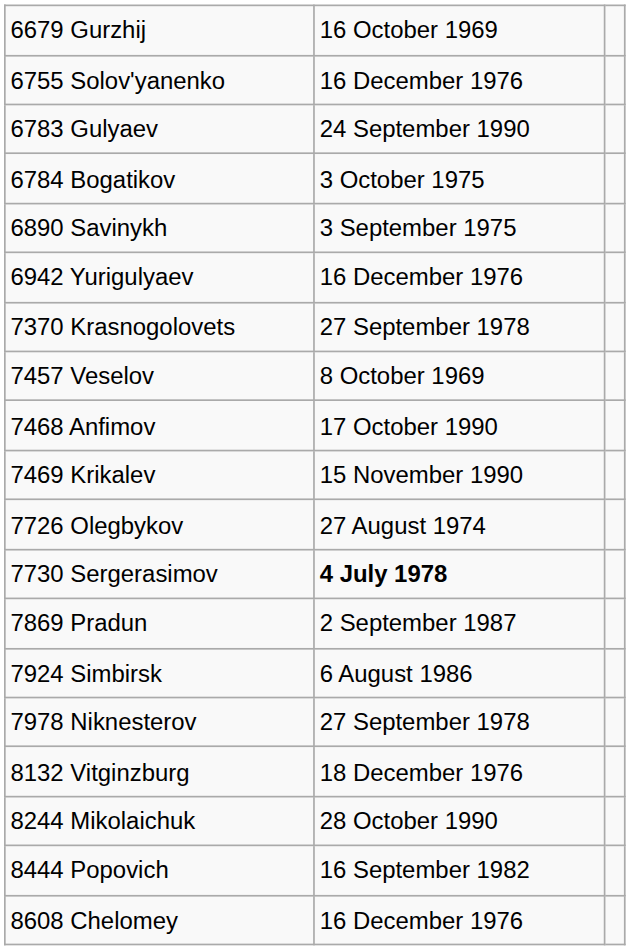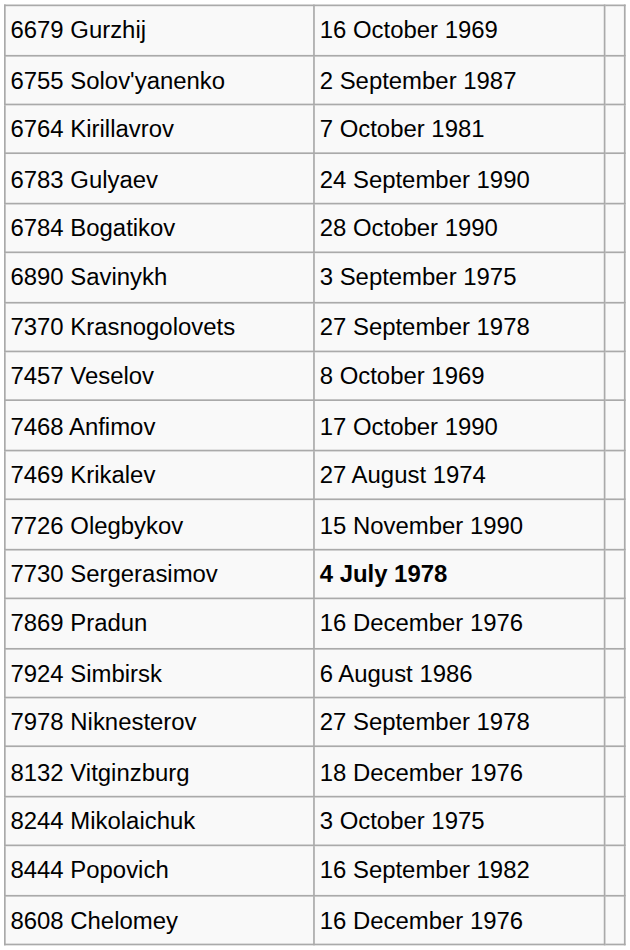 <table class="wikitable" style="font-size: 89%; float: left; width: 26em; margin-right: 1em; height: 560px">
 <tr>
 <td>6679 Gurzhij</td>
 <td>16 October 1969</td>
 <td></td>
 </tr>
 <tr>
 <td>6755 Solov'yanenko</td>
-<td>16 December 1976</td>
+<td>2 September 1987</td>
+<td></td>
+</tr>
+<tr>
+<td>6764 Kirillavrov</td>
+<td>7 October 1981</td>
 <td></td>
 </tr>
 <tr>
 <td>6783 Gulyaev</td>
 <td>24 September 1990</td>
 <td></td>
 </tr>
 <tr>
 <td>6784 Bogatikov</td>
-<td>3 October 1975</td>
+<td>28 October 1990</td>
 <td></td>
 </tr>
 <tr>
 <td>6890 Savinykh</td>
 <td>3 September 1975</td>
-<td></td>
-</tr>
-<tr>
-<td>6942 Yurigulyaev</td>
-<td>16 December 1976</td>
 <td></td>
 </tr>
 <tr>
 <td>7370 Krasnogolovets</td>
 <td>27 September 1978</td>
 <td></td>
 </tr>
 <tr>
 <td>7457 Veselov</td>
 <td>8 October 1969</td>
 <td></td>
 </tr>
 <tr>
 <td>7468 Anfimov</td>
 <td>17 October 1990</td>
 <td></td>
 </tr>
 <tr>
 <td>7469 Krikalev</td>
-<td>15 November 1990</td>
+<td>27 August 1974</td>
 <td></td>
 </tr>
 <tr>
 <td>7726 Olegbykov</td>
-<td>27 August 1974</td>
+<td>15 November 1990</td>
 <td></td>
 </tr>
 <tr>
 <td>7730 Sergerasimov</td>
 <td><strong>4 July 1978</strong></td>
 <td></td>
 </tr>
 <tr>
 <td>7869 Pradun</td>
-<td>2 September 1987</td>
+<td>16 December 1976</td>
 <td></td>
 </tr>
 <tr>
 <td>7924 Simbirsk</td>
 <td>6 August 1986</td>
 <td> </td>
 </tr>
 <tr>
 <td>7978 Niknesterov</td>
 <td>27 September 1978</td>
 <td></td>
 </tr>
 <tr>
 <td>8132 Vitginzburg</td>
 <td>18 December 1976</td>
 <td></td>
 </tr>
 <tr>
 <td>8244 Mikolaichuk</td>
-<td>28 October 1990</td>
+<td>3 October 1975</td>
 <td></td>
 </tr>
 <tr>
 <td>8444 Popovich</td>
 <td>16 September 1982</td>
 <td></td>
 </tr>
 <tr>
 <td>8608 Chelomey</td>
 <td>16 December 1976</td>
 <td></td>
 </tr>
 </table>
